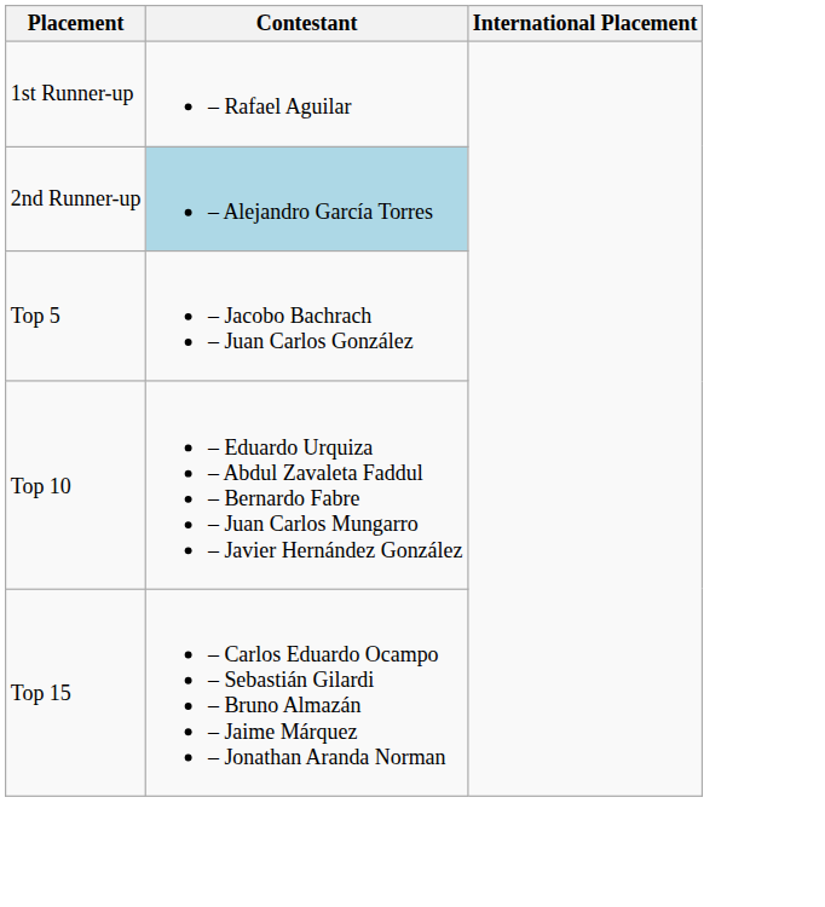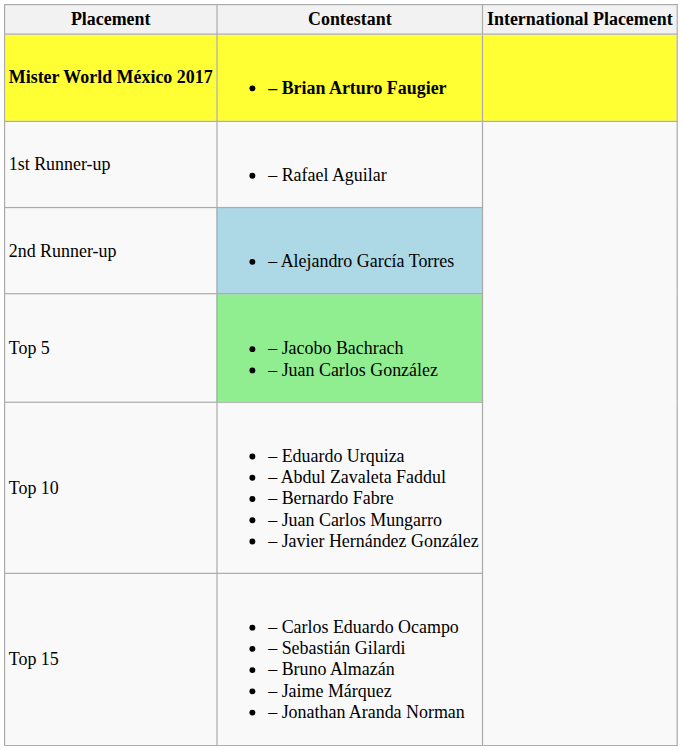 <table class="wikitable sortable" style="font-size: 95%;">
 <tr>
 <th>Placement</th>
 <th>Contestant</th>
 <th>International Placement</th>
+</tr>
+<tr style="background:#FFFF33">
+<td><strong>Mister World México 2017</strong></td>
+<td><br><ul><li><strong> – Brian Arturo Faugier</strong></li></ul></td>
+<td></td>
 </tr>
 <tr>
 <td>1st Runner-up</td>
 <td><br><ul><li> – Rafael Aguilar</li></ul></td>
 </tr>
 <tr>
 <td>2nd Runner-up</td>
 <td style="background: lightblue;"><br><ul><li> – Alejandro García Torres</li></ul></td>
 </tr>
 <tr>
 <td>Top 5</td>
-<td><br><ul><li> – Jacobo Bachrach</li><li> – Juan Carlos González</li></ul></td>
+<td style="background: lightgreen;"><br><ul><li> – Jacobo Bachrach</li><li> – Juan Carlos González</li></ul></td>
 </tr>
 <tr>
 <td>Top 10</td>
 <td><br><ul><li> – Eduardo Urquiza</li><li> – Abdul Zavaleta Faddul</li><li> – Bernardo Fabre</li><li> – Juan Carlos Mungarro</li><li> – Javier Hernández González</li></ul></td>
 </tr>
 <tr>
 <td>Top 15</td>
 <td><br><ul><li> – Carlos Eduardo Ocampo</li><li> – Sebastián Gilardi</li><li> – Bruno Almazán</li><li> – Jaime Márquez</li><li> – Jonathan Aranda Norman</li></ul></td>
 </tr>
 </table>
